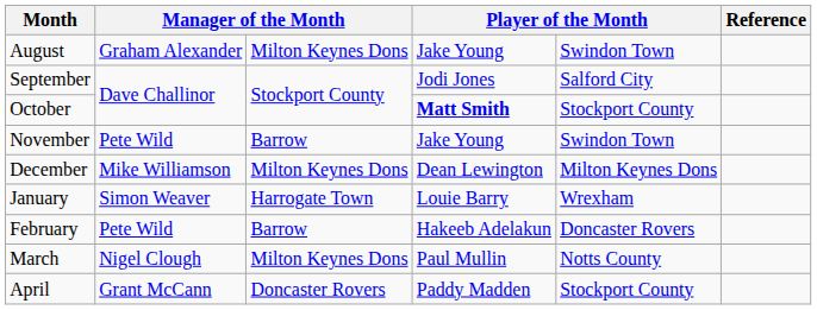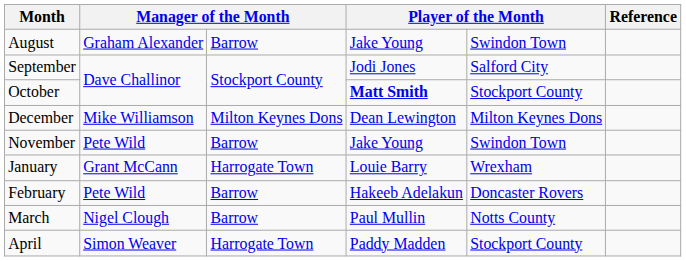 <table class="wikitable">
 <tr>
 <th rowspan="1">Month</th>
 <th colspan="2"><a href='#'>Manager of the Month</a></th>
 <th colspan="2"><a href='#'>Player of the Month</a></th>
 <th rowspan="1">Reference</th>
 </tr>
 <tr>
 <td>August</td>
 <td> <a href='#'>Graham Alexander</a></td>
-<td><a href='#'>Milton Keynes Dons</a></td>
+<td><a href='#'>Barrow</a></td>
 <td> <a href='#'>Jake Young</a></td>
 <td><a href='#'>Swindon Town</a></td>
 <td></td>
 </tr>
 <tr>
 <td>September</td>
 <td rowspan="2"> <a href='#'>Dave Challinor</a></td>
 <td rowspan="2"><a href='#'>Stockport County</a></td>
 <td> <a href='#'>Jodi Jones</a></td>
 <td><a href='#'>Salford City</a></td>
 <td></td>
 </tr>
 <tr>
 <td>October</td>
 <td><strong> <a href='#'>Matt Smith</a></strong></td>
 <td><a href='#'>Stockport County</a></td>
 <td></td>
 </tr>
 <tr>
+<td>December</td>
+<td> <a href='#'>Mike Williamson</a></td>
+<td><a href='#'>Milton Keynes Dons</a></td>
+<td> <a href='#'>Dean Lewington</a></td>
+<td><a href='#'>Milton Keynes Dons</a></td>
+<td></td>
+</tr>
+<tr>
 <td>November</td>
 <td> <a href='#'>Pete Wild</a></td>
 <td><a href='#'>Barrow</a></td>
 <td> <a href='#'>Jake Young</a></td>
 <td><a href='#'>Swindon Town</a></td>
 <td></td>
 </tr>
 <tr>
-<td>December</td>
-<td> <a href='#'>Mike Williamson</a></td>
-<td><a href='#'>Milton Keynes Dons</a></td>
-<td> <a href='#'>Dean Lewington</a></td>
-<td><a href='#'>Milton Keynes Dons</a></td>
-<td></td>
-</tr>
-<tr>
 <td>January</td>
-<td> <a href='#'>Simon Weaver</a></td>
+<td> <a href='#'>Grant McCann</a></td>
 <td><a href='#'>Harrogate Town</a></td>
 <td> <a href='#'>Louie Barry</a></td>
 <td><a href='#'>Wrexham</a></td>
 <td></td>
 </tr>
 <tr>
 <td>February</td>
 <td> <a href='#'>Pete Wild</a></td>
 <td><a href='#'>Barrow</a></td>
 <td> <a href='#'>Hakeeb Adelakun</a></td>
 <td><a href='#'>Doncaster Rovers</a></td>
 <td></td>
 </tr>
 <tr>
 <td>March</td>
 <td> <a href='#'>Nigel Clough</a></td>
-<td><a href='#'>Milton Keynes Dons</a></td>
+<td><a href='#'>Barrow</a></td>
 <td> <a href='#'>Paul Mullin</a></td>
 <td><a href='#'>Notts County</a></td>
 <td></td>
 </tr>
 <tr>
 <td>April</td>
-<td> <a href='#'>Grant McCann</a></td>
-<td><a href='#'>Doncaster Rovers</a></td>
+<td> <a href='#'>Simon Weaver</a></td>
+<td><a href='#'>Harrogate Town</a></td>
 <td> <a href='#'>Paddy Madden</a></td>
 <td><a href='#'>Stockport County</a></td>
 <td></td>
 </tr>
 </table>
